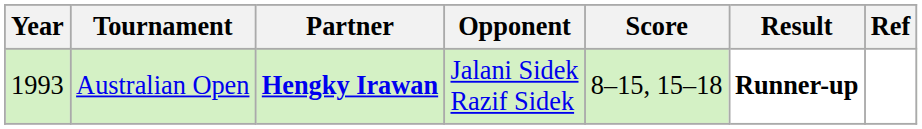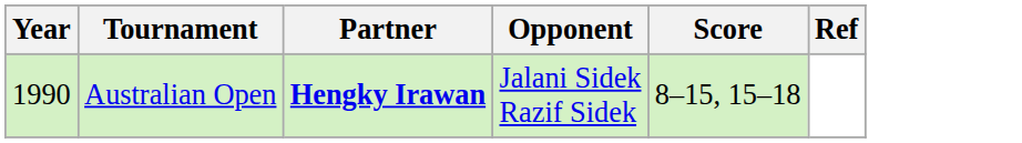 <table class="sortable wikitable" style="font-size: 90%;">
 <tr>
 <th>Year</th>
 <th>Tournament</th>
 <th>Partner</th>
 <th>Opponent</th>
 <th>Score</th>
-<th>Result</th>
 <th>Ref</th>
 </tr>
 <tr style="background:#D4F1C5">
-<td align="center">1993</td>
+<td align="center">1990</td>
 <td align="left"><a href='#'>Australian Open</a></td>
 <td align="left"><strong> <a href='#'>Hengky Irawan</a></strong></td>
 <td align="left"> <a href='#'>Jalani Sidek</a><br> <a href='#'>Razif Sidek</a></td>
 <td align="left">8–15, 15–18</td>
-<td style="text-align:left; background:white"> <strong>Runner-up</strong></td>
 <td style="text-align:center; background:white"></td>
 </tr>
 </table>
